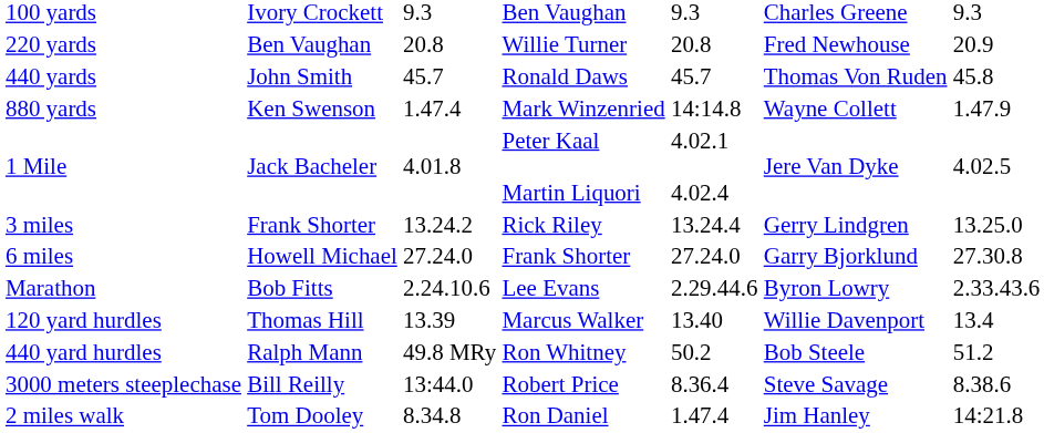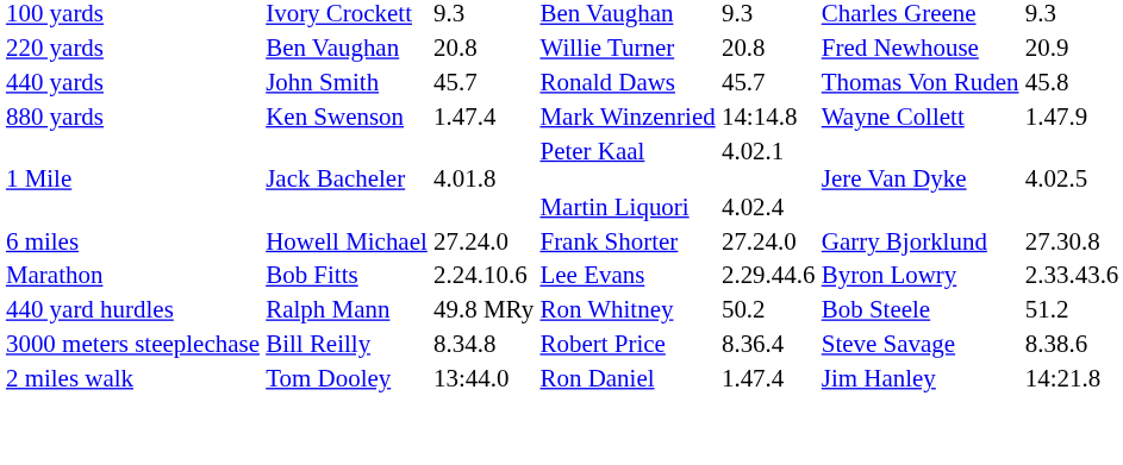 <table>
 <tr>
 <td><a href='#'>100 yards</a></td>
 <td><a href='#'>Ivory Crockett</a></td>
 <td>9.3</td>
 <td><a href='#'>Ben Vaughan</a></td>
 <td>9.3</td>
 <td><a href='#'>Charles Greene</a></td>
 <td>9.3</td>
 </tr>
 <tr>
 <td><a href='#'>220 yards</a></td>
 <td><a href='#'>Ben Vaughan</a></td>
 <td>20.8</td>
 <td><a href='#'>Willie Turner</a></td>
 <td>20.8</td>
 <td><a href='#'>Fred Newhouse</a></td>
 <td>20.9</td>
 </tr>
 <tr>
 <td><a href='#'>440 yards</a></td>
 <td><a href='#'>John Smith</a></td>
 <td>45.7</td>
 <td><a href='#'>Ronald Daws</a></td>
 <td>45.7</td>
 <td><a href='#'>Thomas Von Ruden</a></td>
 <td>45.8</td>
 </tr>
 <tr>
 <td><a href='#'>880 yards</a></td>
 <td><a href='#'>Ken Swenson</a></td>
 <td>1.47.4</td>
 <td><a href='#'>Mark Winzenried</a></td>
 <td>14:14.8</td>
 <td><a href='#'>Wayne Collett</a></td>
 <td>1.47.9</td>
 </tr>
 <tr>
 <td><a href='#'>1 Mile</a></td>
 <td><a href='#'>Jack Bacheler</a></td>
 <td>4.01.8</td>
 <td><a href='#'>Peter Kaal</a><br><br><a href='#'>Martin Liquori</a></td>
 <td>4.02.1<br><br>4.02.4</td>
 <td><a href='#'>Jere Van Dyke</a></td>
 <td>4.02.5</td>
 </tr>
 <tr>
-<td><a href='#'>3 miles</a></td>
-<td><a href='#'>Frank Shorter</a></td>
-<td>13.24.2</td>
-<td><a href='#'>Rick Riley</a></td>
-<td>13.24.4</td>
-<td><a href='#'>Gerry Lindgren</a></td>
-<td>13.25.0</td>
-</tr>
-<tr>
 <td><a href='#'>6 miles</a></td>
 <td><a href='#'>Howell Michael</a></td>
 <td>27.24.0</td>
 <td><a href='#'>Frank Shorter</a></td>
 <td>27.24.0</td>
 <td><a href='#'>Garry Bjorklund</a></td>
 <td>27.30.8</td>
 </tr>
 <tr>
 <td><a href='#'>Marathon</a></td>
 <td><a href='#'>Bob Fitts</a></td>
 <td>2.24.10.6</td>
 <td><a href='#'>Lee Evans</a></td>
 <td>2.29.44.6</td>
 <td><a href='#'>Byron Lowry</a></td>
 <td>2.33.43.6</td>
 </tr>
 <tr>
-<td><a href='#'>120 yard hurdles</a></td>
-<td><a href='#'>Thomas Hill</a></td>
-<td>13.39</td>
-<td><a href='#'>Marcus Walker</a></td>
-<td>13.40</td>
-<td><a href='#'>Willie Davenport</a></td>
-<td>13.4</td>
-</tr>
-<tr>
 <td><a href='#'>440 yard hurdles</a></td>
 <td><a href='#'>Ralph Mann</a></td>
 <td>49.8	MRy</td>
 <td><a href='#'>Ron Whitney</a></td>
 <td>50.2</td>
 <td><a href='#'>Bob Steele</a></td>
 <td>51.2</td>
 </tr>
 <tr>
 <td><a href='#'>3000 meters steeplechase</a></td>
 <td><a href='#'>Bill Reilly</a></td>
-<td>13:44.0</td>
+<td>8.34.8</td>
 <td><a href='#'>Robert Price</a></td>
 <td>8.36.4</td>
 <td><a href='#'>Steve Savage</a></td>
 <td>8.38.6</td>
 </tr>
 <tr>
 <td><a href='#'>2 miles walk</a></td>
 <td><a href='#'>Tom Dooley</a></td>
-<td>8.34.8</td>
+<td>13:44.0</td>
 <td><a href='#'>Ron Daniel</a></td>
 <td>1.47.4</td>
 <td><a href='#'>Jim Hanley</a></td>
 <td>14:21.8</td>
 </tr>
 </table>
